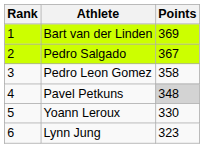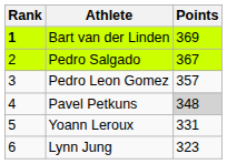 <table class="wikitable">
 <tr>
 <th>Rank</th>
 <th>Athlete</th>
 <th>Points</th>
 </tr>
 <tr>
-<td style="background:#CCFF00">1</td>
+<td style="background:#CCFF00"><strong>1</strong></td>
 <td style="background:#CCFF00"> Bart van der Linden</td>
 <td style="background:#CCFF00">369</td>
 </tr>
 <tr>
 <td style="background:#CCFF00">2</td>
 <td style="background:#CCFF00"> Pedro Salgado</td>
 <td style="background:#CCFF00">367</td>
 </tr>
 <tr>
 <td>3</td>
 <td> Pedro Leon Gomez</td>
-<td>358</td>
+<td>357</td>
 </tr>
 <tr>
 <td>4</td>
 <td> Pavel Petkuns</td>
 <td style="background: lightgrey;">348</td>
 </tr>
 <tr>
 <td>5</td>
 <td> Yoann Leroux</td>
-<td>330</td>
+<td>331</td>
 </tr>
 <tr>
 <td>6</td>
 <td> Lynn Jung</td>
 <td>323</td>
 </tr>
 </table>
